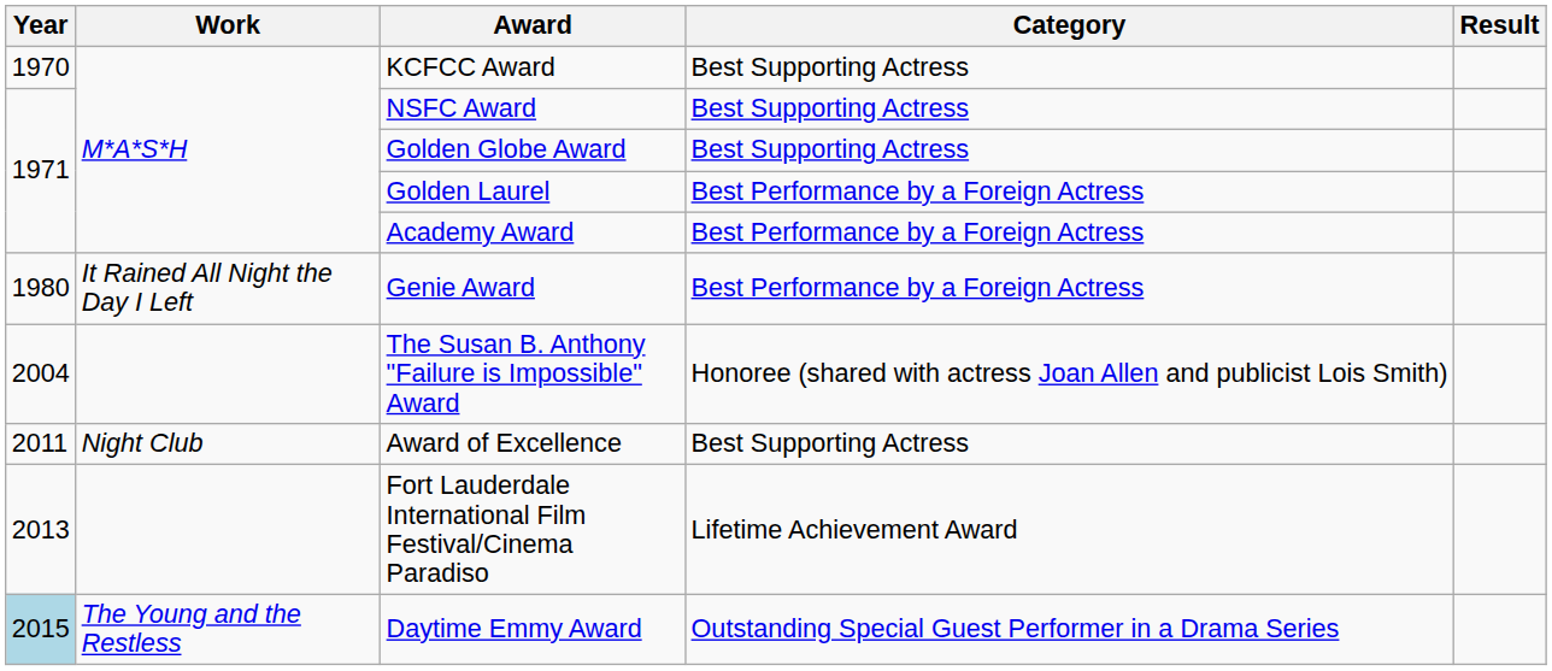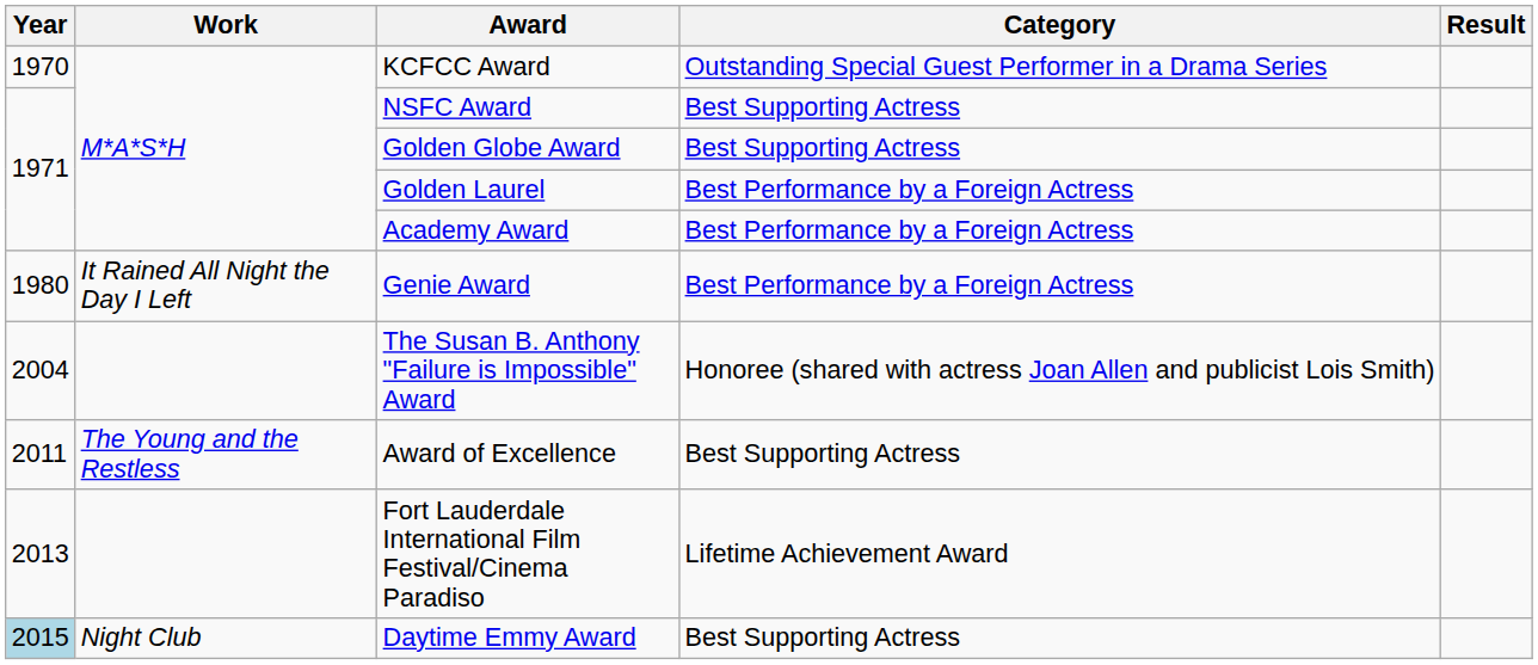 <table class="wikitable sortable">
 <tr>
 <th width="20px">Year</th>
 <th width="180px">Work</th>
 <th width="180px">Award</th>
 <th class="unsortable">Category</th>
 <th class="unsortable">Result</th>
 </tr>
 <tr>
 <td>1970</td>
 <td rowspan="5"><em><a href='#'>M*A*S*H</a></em></td>
 <td>KCFCC Award</td>
-<td>Best Supporting Actress</td>
+<td><a href='#'>Outstanding Special Guest Performer in a Drama Series</a></td>
 <td></td>
 </tr>
 <tr>
 <td rowspan=4>1971</td>
 <td><a href='#'>NSFC Award</a></td>
 <td><a href='#'>Best Supporting Actress</a></td>
 <td></td>
 </tr>
 <tr>
 <td><a href='#'>Golden Globe Award</a></td>
 <td><a href='#'>Best Supporting Actress</a></td>
 <td></td>
 </tr>
 <tr>
 <td><a href='#'>Golden Laurel</a></td>
 <td><a href='#'>Best Performance by a Foreign Actress</a></td>
 <td></td>
 </tr>
 <tr>
 <td><a href='#'>Academy Award</a></td>
 <td><a href='#'>Best Performance by a Foreign Actress</a></td>
 <td></td>
 </tr>
 <tr>
 <td>1980</td>
 <td><em>It Rained All Night the Day I Left</em></td>
 <td><a href='#'>Genie Award</a></td>
 <td><a href='#'>Best Performance by a Foreign Actress</a></td>
 <td></td>
 </tr>
 <tr>
 <td>2004</td>
 <td></td>
 <td><a href='#'>The Susan B. Anthony "Failure is Impossible" Award</a></td>
 <td>Honoree (shared with actress <a href='#'>Joan Allen</a> and publicist Lois Smith)</td>
 <td></td>
 </tr>
 <tr>
 <td>2011</td>
-<td><em>Night Club</em></td>
+<td><em><a href='#'>The Young and the Restless</a></em></td>
 <td>Award of Excellence</td>
 <td>Best Supporting Actress</td>
 <td></td>
 </tr>
 <tr>
 <td>2013</td>
 <td></td>
 <td>Fort Lauderdale International Film Festival/Cinema Paradiso</td>
 <td>Lifetime Achievement Award</td>
 <td></td>
 </tr>
 <tr>
 <td style="background: lightblue;">2015</td>
-<td><em><a href='#'>The Young and the Restless</a></em></td>
+<td><em>Night Club</em></td>
 <td><a href='#'>Daytime Emmy Award</a></td>
-<td><a href='#'>Outstanding Special Guest Performer in a Drama Series</a></td>
+<td>Best Supporting Actress</td>
 <td></td>
 </tr>
 </table>
